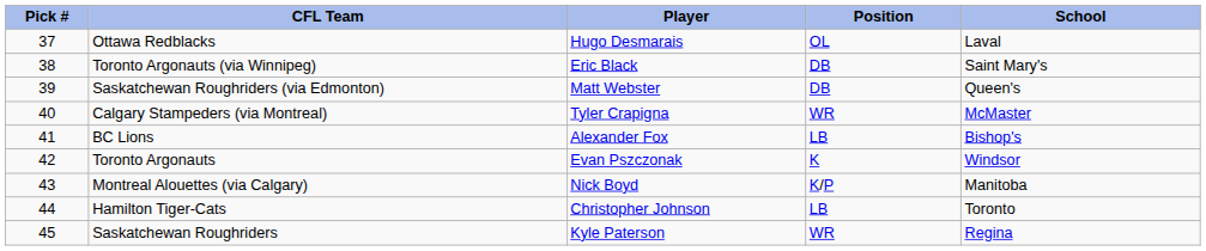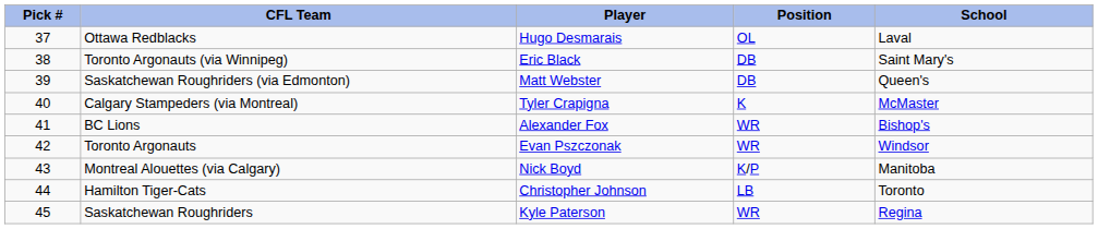 <table class="wikitable" style="width: 100%">
 <tr>
 <th style="background:#A8BDEC;" width=7%>Pick #</th>
 <th width=40% style="background:#A8BDEC;">CFL Team</th>
 <th width=20% style="background:#A8BDEC;">Player</th>
 <th width=13% style="background:#A8BDEC;">Position</th>
 <th width=20% style="background:#A8BDEC;">School</th>
 </tr>
 <tr>
 <td align=center>37</td>
 <td>Ottawa Redblacks</td>
 <td><a href='#'>Hugo Desmarais</a></td>
 <td><a href='#'>OL</a></td>
 <td>Laval</td>
 </tr>
 <tr>
 <td align=center>38</td>
 <td>Toronto Argonauts (via Winnipeg)</td>
 <td><a href='#'>Eric Black</a></td>
 <td><a href='#'>DB</a></td>
 <td>Saint Mary's</td>
 </tr>
 <tr>
 <td align=center>39</td>
 <td>Saskatchewan Roughriders (via Edmonton)</td>
 <td><a href='#'>Matt Webster</a></td>
 <td><a href='#'>DB</a></td>
 <td>Queen's</td>
 </tr>
 <tr>
 <td align=center>40</td>
 <td>Calgary Stampeders (via Montreal)</td>
 <td><a href='#'>Tyler Crapigna</a></td>
-<td><a href='#'>WR</a></td>
+<td><a href='#'>K</a></td>
 <td><a href='#'>McMaster</a></td>
 </tr>
 <tr>
 <td align=center>41</td>
 <td>BC Lions</td>
 <td><a href='#'>Alexander Fox</a></td>
-<td><a href='#'>LB</a></td>
+<td><a href='#'>WR</a></td>
 <td><a href='#'>Bishop's</a></td>
 </tr>
 <tr>
 <td align=center>42</td>
 <td>Toronto Argonauts</td>
 <td><a href='#'>Evan Pszczonak</a></td>
-<td><a href='#'>K</a></td>
+<td><a href='#'>WR</a></td>
 <td><a href='#'>Windsor</a></td>
 </tr>
 <tr>
 <td align=center>43</td>
 <td>Montreal Alouettes (via Calgary)</td>
 <td><a href='#'>Nick Boyd</a></td>
 <td><a href='#'>K</a>/<a href='#'>P</a></td>
 <td>Manitoba</td>
 </tr>
 <tr>
 <td align=center>44</td>
 <td>Hamilton Tiger-Cats</td>
 <td><a href='#'>Christopher Johnson</a></td>
 <td><a href='#'>LB</a></td>
 <td>Toronto</td>
 </tr>
 <tr>
 <td align=center>45</td>
 <td>Saskatchewan Roughriders</td>
 <td><a href='#'>Kyle Paterson</a></td>
 <td><a href='#'>WR</a></td>
 <td><a href='#'>Regina</a></td>
 </tr>
 </table>
